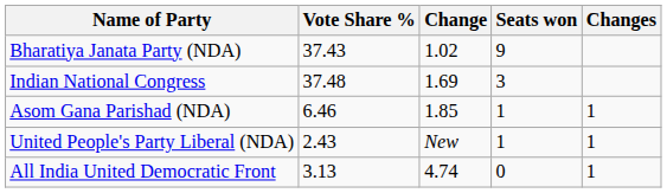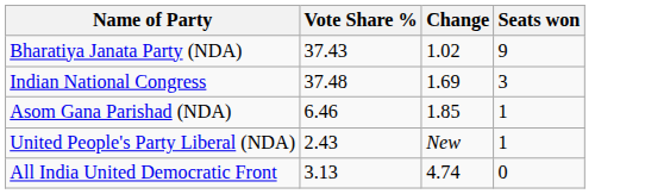 <table class="wikitable sortable">
 <tr>
 <th>Name of Party</th>
 <th>Vote Share % </th>
 <th>Change</th>
 <th>Seats won</th>
-<th>Changes</th>
 </tr>
 <tr>
 <td><a href='#'>Bharatiya Janata Party</a> (NDA)</td>
 <td>37.43</td>
 <td> 1.02</td>
 <td>9</td>
-<td></td>
 </tr>
 <tr>
 <td><a href='#'>Indian National Congress</a></td>
 <td>37.48</td>
 <td> 1.69</td>
 <td>3</td>
-<td></td>
 </tr>
 <tr>
 <td><a href='#'>Asom Gana Parishad</a> (NDA)</td>
 <td>6.46</td>
 <td> 1.85</td>
-<td>1</td>
 <td>1</td>
 </tr>
 <tr>
 <td><a href='#'>United People's Party Liberal</a> (NDA)</td>
 <td>2.43</td>
 <td><em>New</em></td>
 <td>1</td>
-<td>1</td>
 </tr>
 <tr>
 <td><a href='#'>All India United Democratic Front</a></td>
 <td>3.13</td>
 <td> 4.74</td>
 <td>0</td>
-<td>1</td>
 </tr>
 </table>
